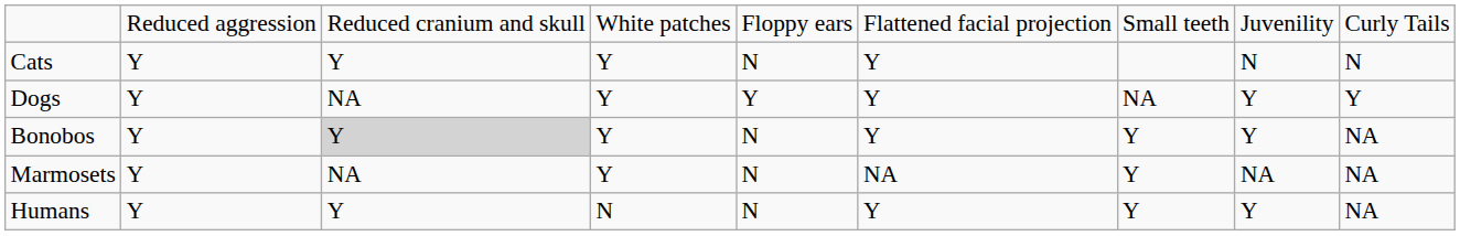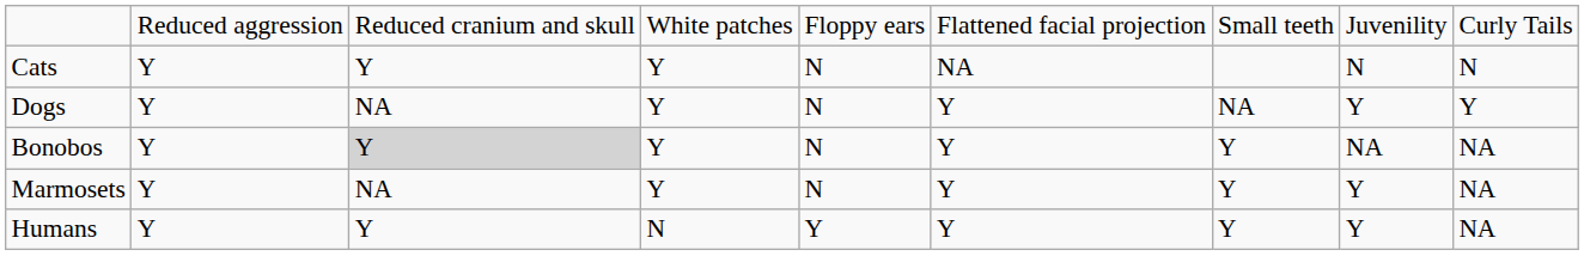 <table class="wikitable">
 <tr>
 <td></td>
 <td>Reduced aggression</td>
 <td>Reduced cranium and skull</td>
 <td>White patches</td>
 <td>Floppy ears</td>
 <td>Flattened facial projection</td>
 <td>Small teeth</td>
 <td>Juvenility</td>
 <td>Curly Tails</td>
 </tr>
 <tr>
 <td>Cats</td>
 <td>Y</td>
 <td>Y</td>
 <td>Y</td>
 <td>N</td>
-<td>Y</td>
+<td>NA</td>
 <td></td>
 <td>N</td>
 <td>N</td>
 </tr>
 <tr>
 <td>Dogs</td>
 <td>Y</td>
 <td>NA</td>
 <td>Y</td>
-<td>Y</td>
+<td>N</td>
 <td>Y</td>
 <td>NA</td>
 <td>Y</td>
 <td>Y</td>
 </tr>
 <tr>
 <td>Bonobos</td>
 <td>Y</td>
 <td style="background: lightgrey;">Y</td>
 <td>Y</td>
 <td>N</td>
 <td>Y</td>
 <td>Y</td>
-<td>Y</td>
+<td>NA</td>
 <td>NA</td>
 </tr>
 <tr>
 <td>Marmosets</td>
 <td>Y</td>
 <td>NA</td>
 <td>Y</td>
 <td>N</td>
-<td>NA</td>
 <td>Y</td>
-<td>NA</td>
+<td>Y</td>
+<td>Y</td>
 <td>NA</td>
 </tr>
 <tr>
 <td>Humans</td>
 <td>Y</td>
 <td>Y</td>
 <td>N</td>
-<td>N</td>
+<td>Y</td>
 <td>Y</td>
 <td>Y</td>
 <td>Y</td>
 <td>NA</td>
 </tr>
 </table>
